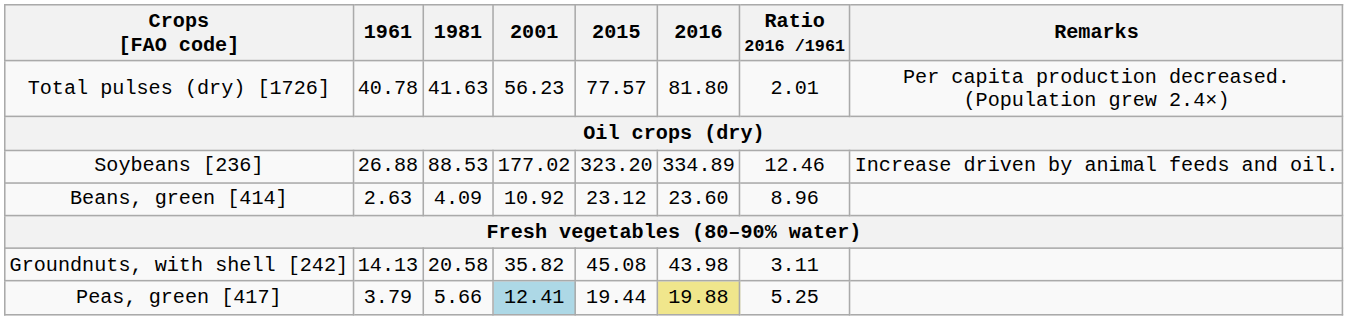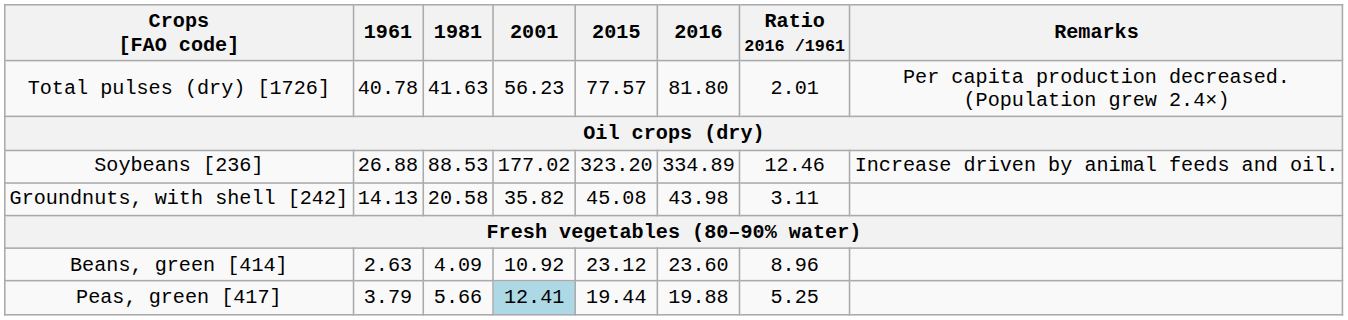 <table class="wikitable" style="text-align:center">
 <tr>
 <th>Crops<br>[FAO code]</th>
 <th>1961</th>
 <th>1981</th>
 <th>2001</th>
 <th>2015</th>
 <th>2016</th>
 <th>Ratio<br><small>2016 /1961</small></th>
 <th>Remarks</th>
 </tr>
 <tr>
 <td>Total pulses (dry) [1726]</td>
 <td>40.78</td>
 <td>41.63</td>
 <td>56.23</td>
 <td>77.57</td>
 <td>81.80</td>
 <td>2.01</td>
 <td> Per capita production decreased.<br>(Population grew 2.4×)</td>
 </tr>
 <tr>
 <th colspan="8">Oil crops (dry)</th>
 </tr>
 <tr>
 <td>Soybeans [236]</td>
 <td>26.88</td>
 <td>88.53</td>
 <td>177.02</td>
 <td>323.20</td>
 <td>334.89</td>
 <td>12.46</td>
 <td> Increase driven by animal feeds and oil.</td>
 </tr>
 <tr>
+<td>Groundnuts, with shell [242]</td>
+<td>14.13</td>
+<td>20.58</td>
+<td>35.82</td>
+<td>45.08</td>
+<td>43.98</td>
+<td>3.11</td>
+<td></td>
+</tr>
+<tr>
+<th colspan="8">Fresh vegetables (80–90% water)</th>
+</tr>
+<tr>
 <td>Beans, green [414]</td>
 <td>2.63</td>
 <td>4.09</td>
 <td>10.92</td>
 <td>23.12</td>
 <td>23.60</td>
 <td>8.96</td>
 <td></td>
 </tr>
 <tr>
-<th colspan="8">Fresh vegetables (80–90% water)</th>
-</tr>
-<tr>
-<td>Groundnuts, with shell [242]</td>
-<td>14.13</td>
-<td>20.58</td>
-<td>35.82</td>
-<td>45.08</td>
-<td>43.98</td>
-<td>3.11</td>
-<td></td>
-</tr>
-<tr>
 <td>Peas, green [417]</td>
 <td>3.79</td>
 <td>5.66</td>
 <td style="background: lightblue;">12.41</td>
 <td>19.44</td>
-<td style="background: khaki;">19.88</td>
+<td>19.88</td>
 <td>5.25</td>
 <td></td>
 </tr>
 </table>
